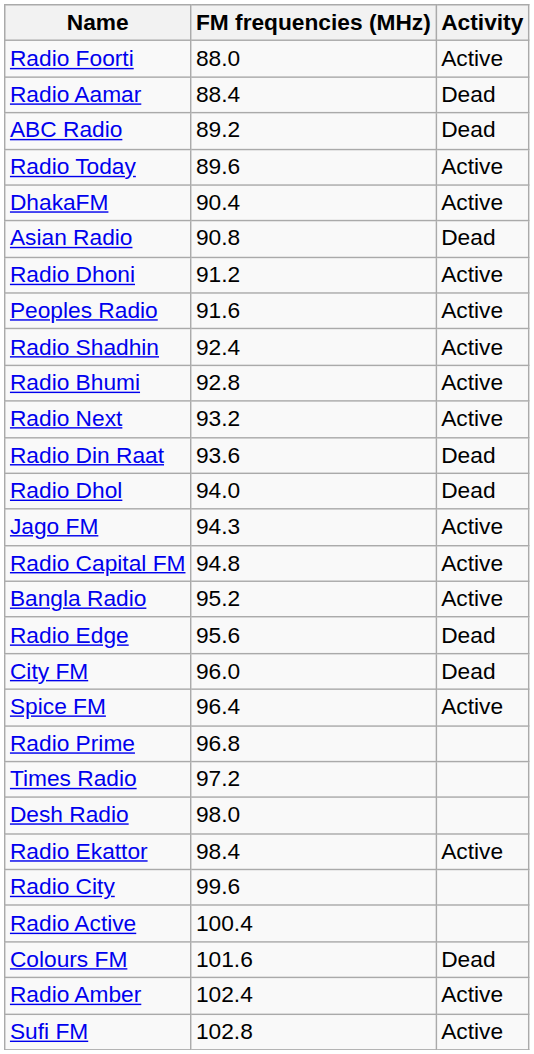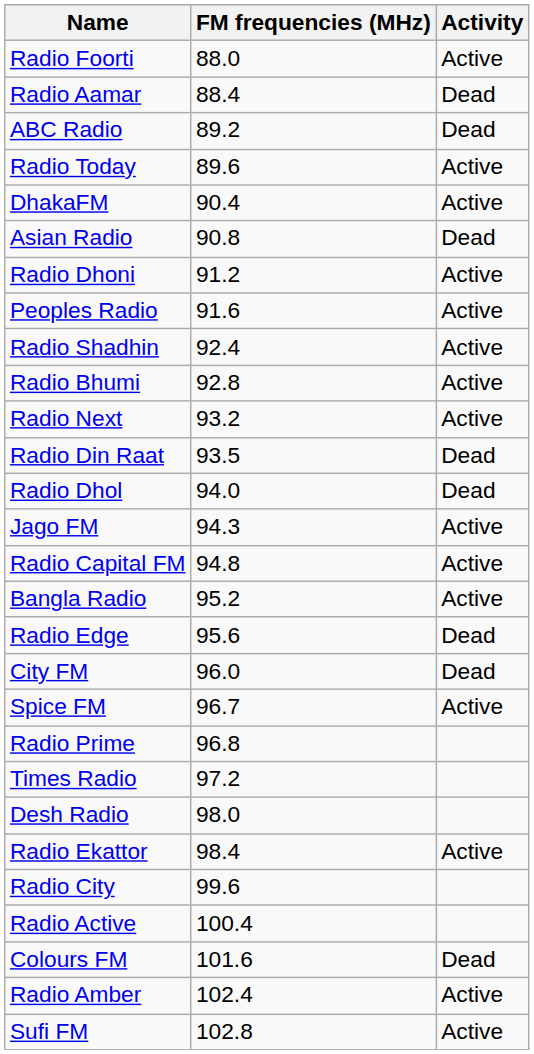 <table class="wikitable sortable">
 <tr style="background:#c9c9c9;">
 <th>Name</th>
 <th>FM frequencies (MHz)</th>
 <th>Activity</th>
 </tr>
 <tr>
 <td><a href='#'>Radio Foorti</a></td>
 <td>88.0 </td>
 <td>Active</td>
 </tr>
 <tr>
 <td><a href='#'>Radio Aamar</a></td>
 <td>88.4</td>
 <td>Dead</td>
 </tr>
 <tr>
 <td><a href='#'>ABC Radio</a></td>
 <td>89.2</td>
 <td>Dead</td>
 </tr>
 <tr>
 <td><a href='#'>Radio Today</a></td>
 <td>89.6</td>
 <td>Active</td>
 </tr>
 <tr>
 <td><a href='#'>DhakaFM</a></td>
 <td>90.4</td>
 <td>Active</td>
 </tr>
 <tr>
 <td><a href='#'>Asian Radio</a></td>
 <td>90.8</td>
 <td>Dead</td>
 </tr>
 <tr>
 <td><a href='#'>Radio Dhoni</a></td>
 <td>91.2</td>
 <td>Active</td>
 </tr>
 <tr>
 <td><a href='#'>Peoples Radio</a></td>
 <td>91.6</td>
 <td>Active</td>
 </tr>
 <tr>
 <td><a href='#'>Radio Shadhin</a></td>
 <td>92.4</td>
 <td>Active</td>
 </tr>
 <tr>
 <td><a href='#'>Radio Bhumi</a></td>
 <td>92.8</td>
 <td>Active</td>
 </tr>
 <tr>
 <td><a href='#'>Radio Next</a></td>
 <td>93.2</td>
 <td>Active</td>
 </tr>
 <tr>
 <td><a href='#'>Radio Din Raat</a></td>
-<td>93.6</td>
+<td>93.5</td>
 <td>Dead</td>
 </tr>
 <tr>
 <td><a href='#'>Radio Dhol</a></td>
 <td>94.0</td>
 <td>Dead</td>
 </tr>
 <tr>
 <td><a href='#'>Jago FM</a></td>
 <td>94.3</td>
 <td>Active</td>
 </tr>
 <tr>
 <td><a href='#'>Radio Capital FM</a></td>
 <td>94.8</td>
 <td>Active</td>
 </tr>
 <tr>
 <td><a href='#'>Bangla Radio</a></td>
 <td>95.2</td>
 <td>Active</td>
 </tr>
 <tr>
 <td><a href='#'>Radio Edge</a></td>
 <td>95.6</td>
 <td>Dead</td>
 </tr>
 <tr>
 <td><a href='#'>City FM</a></td>
 <td>96.0</td>
 <td>Dead</td>
 </tr>
 <tr>
 <td><a href='#'>Spice FM</a></td>
-<td>96.4</td>
+<td>96.7</td>
 <td>Active</td>
 </tr>
 <tr>
 <td><a href='#'>Radio Prime</a></td>
 <td>96.8</td>
 <td></td>
 </tr>
 <tr>
 <td><a href='#'>Times Radio</a></td>
 <td>97.2</td>
 <td></td>
 </tr>
 <tr>
 <td><a href='#'>Desh Radio</a></td>
 <td>98.0</td>
 <td></td>
 </tr>
 <tr>
 <td><a href='#'>Radio Ekattor</a></td>
 <td>98.4</td>
 <td>Active</td>
 </tr>
 <tr>
 <td><a href='#'>Radio City</a></td>
 <td>99.6</td>
 <td></td>
 </tr>
 <tr>
 <td><a href='#'>Radio Active</a></td>
 <td>100.4</td>
 <td></td>
 </tr>
 <tr>
 <td><a href='#'>Colours FM</a></td>
 <td>101.6</td>
 <td>Dead</td>
 </tr>
 <tr>
 <td><a href='#'>Radio Amber</a></td>
 <td>102.4</td>
 <td>Active</td>
 </tr>
 <tr>
 <td><a href='#'>Sufi FM</a></td>
 <td>102.8</td>
 <td>Active</td>
 </tr>
 </table>
